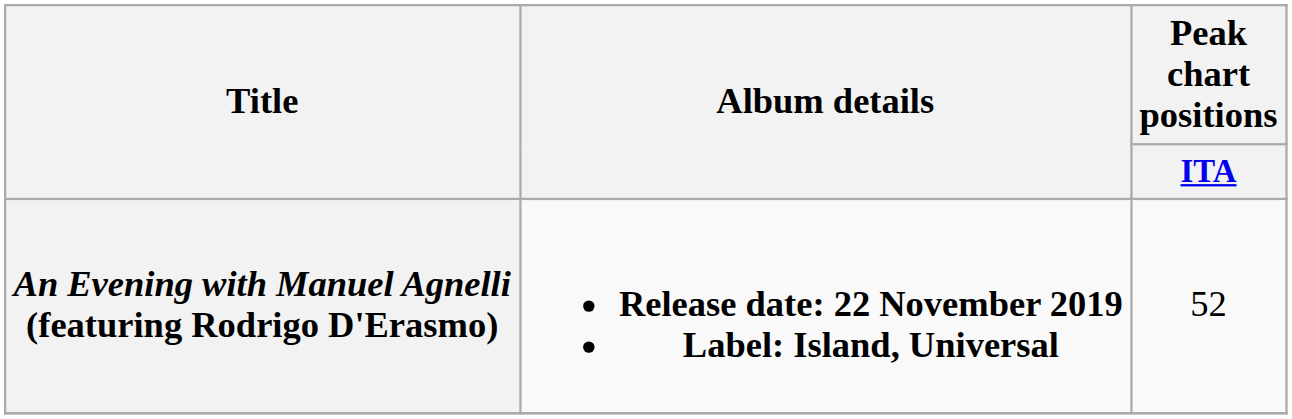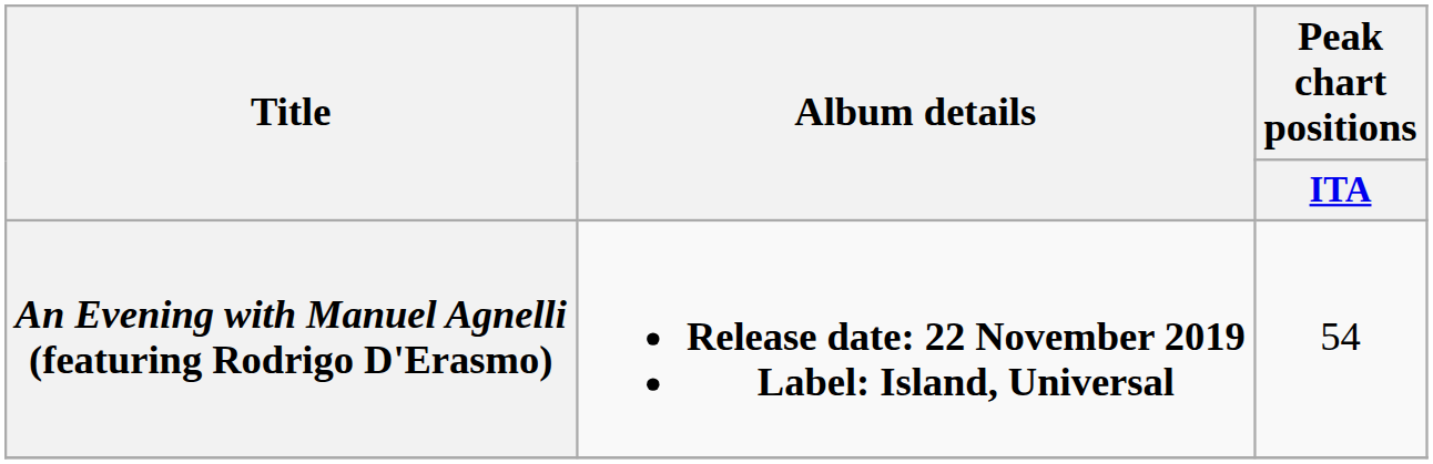 <table class="wikitable plainrowheaders" style="text-align:center;">
 <tr>
 <th scope="col" rowspan="2">Title</th>
 <th scope="col" rowspan="2">Album details</th>
 <th scope="col" colspan="1">Peak chart positions</th>
 </tr>
 <tr>
 <th scope="col" style="width:3em;font-size:90%;"><a href='#'>ITA</a><br></th>
 </tr>
 <tr>
 <th scope="row"><em>An Evening with Manuel Agnelli</em><br>(featuring Rodrigo D'Erasmo)</th>
 <td><strong><br><ul><li>Release date: 22 November 2019</li><li>Label: Island, Universal</li></ul></strong></td>
-<td>52</td>
+<td>54</td>
 </tr>
 <tr>
 </tr>
 </table>
